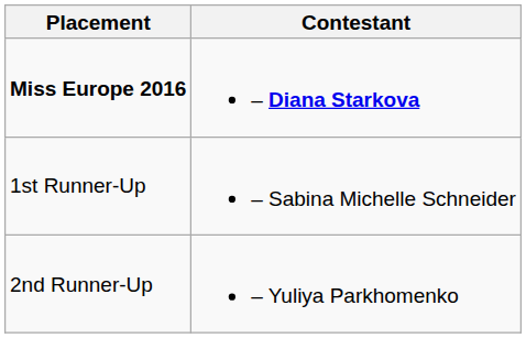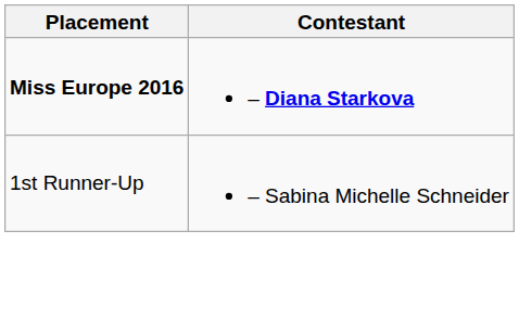 <table class="wikitable sortable" style="font-size: 95%;">
 <tr>
 <th>Placement</th>
 <th>Contestant</th>
 </tr>
 <tr>
 <td><strong>Miss Europe 2016</strong></td>
 <td><br><ul><li><strong></strong> – <strong><a href='#'>Diana Starkova</a></strong></li></ul></td>
 </tr>
 <tr>
 <td>1st Runner-Up</td>
 <td><br><ul><li> – Sabina Michelle Schneider</li></ul></td>
 </tr>
-<tr>
-<td>2nd Runner-Up</td>
-<td><br><ul><li> – Yuliya Parkhomenko</li></ul></td>
-</tr>
 </table>
